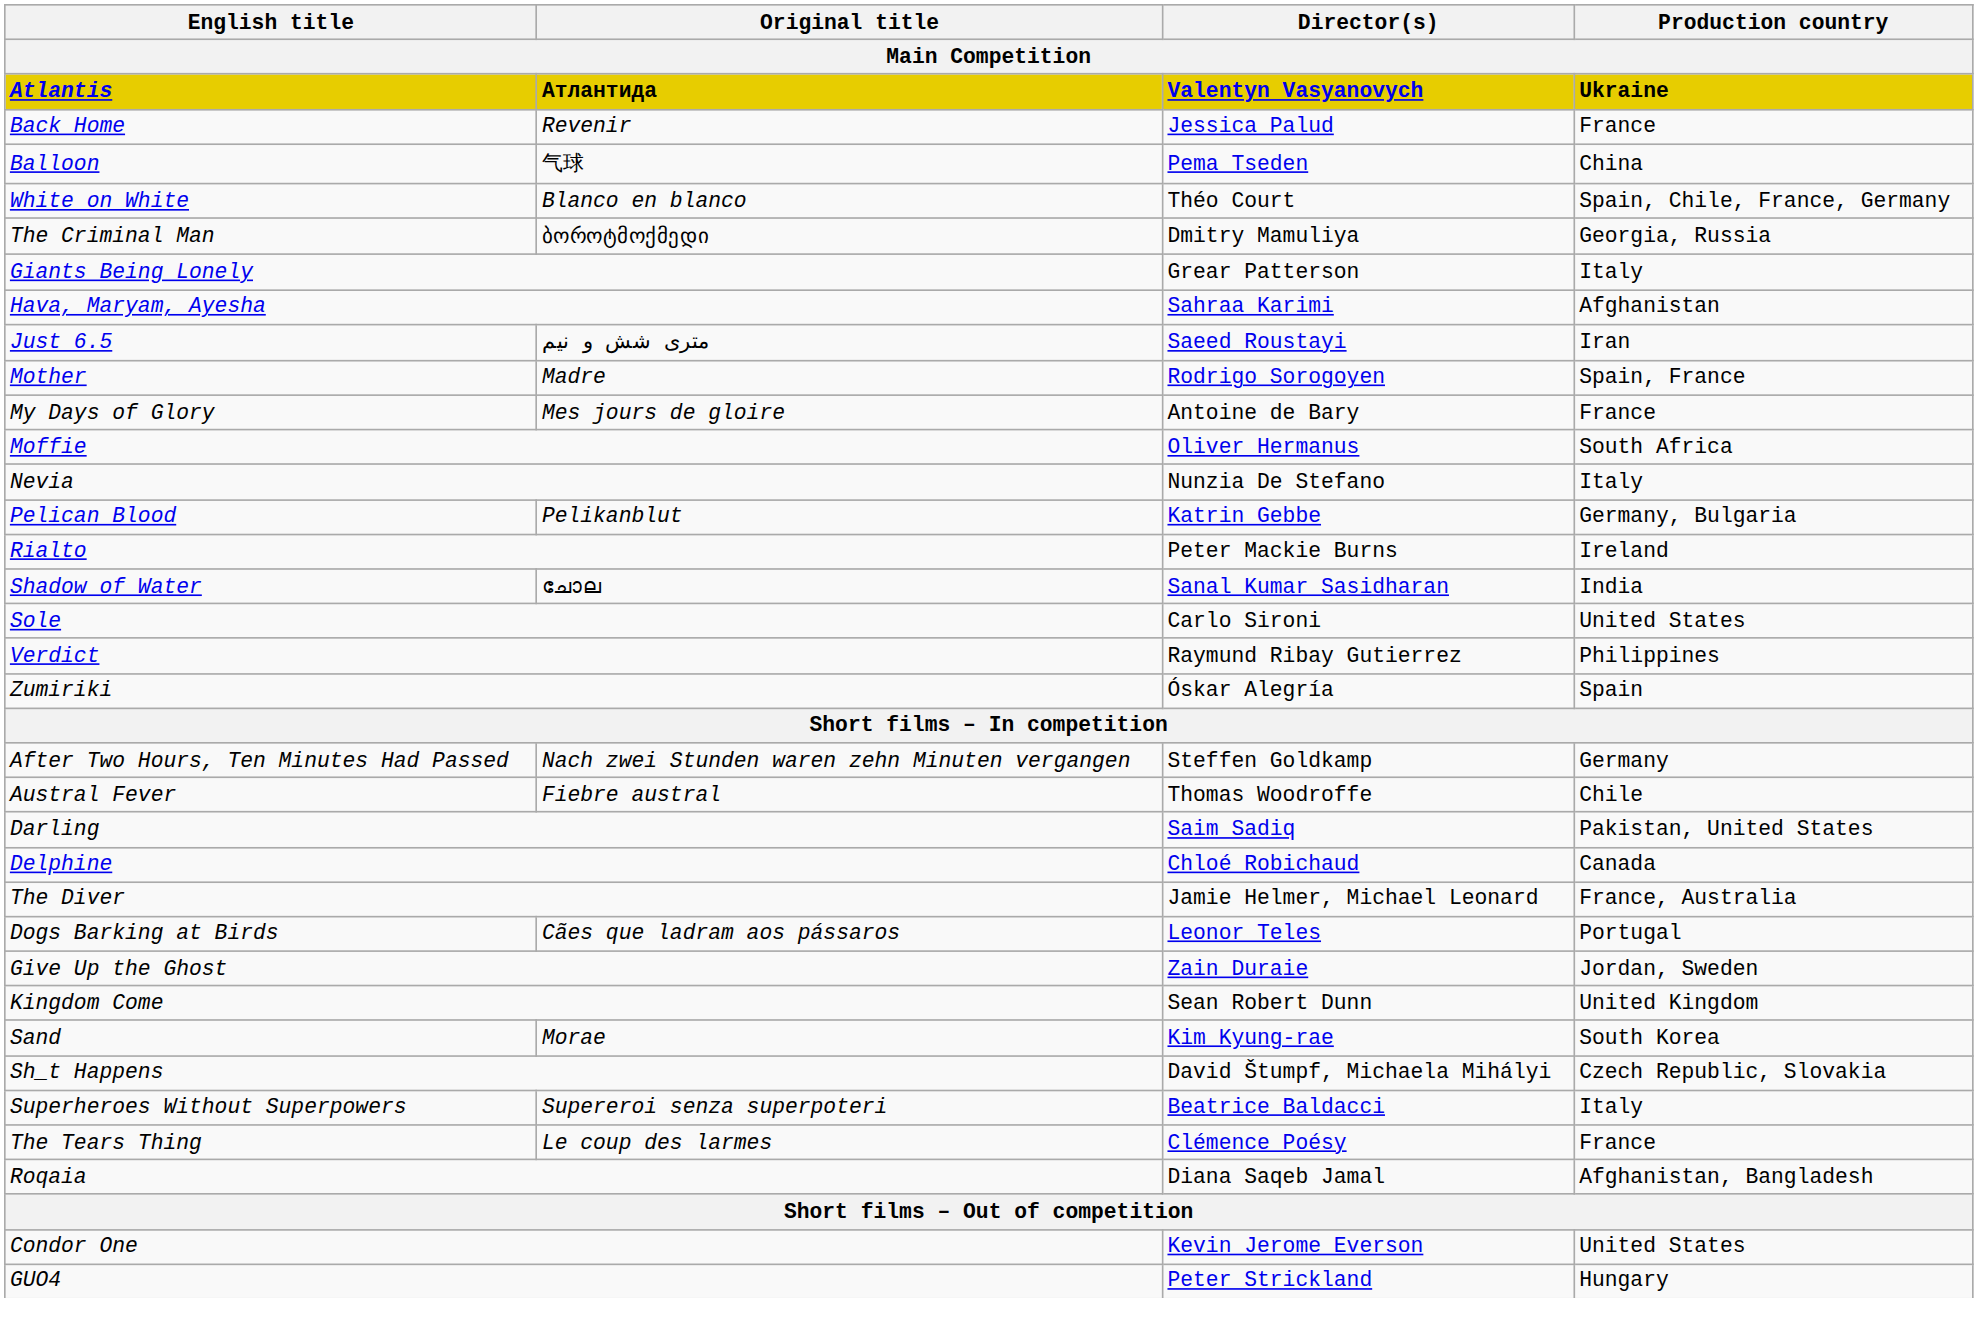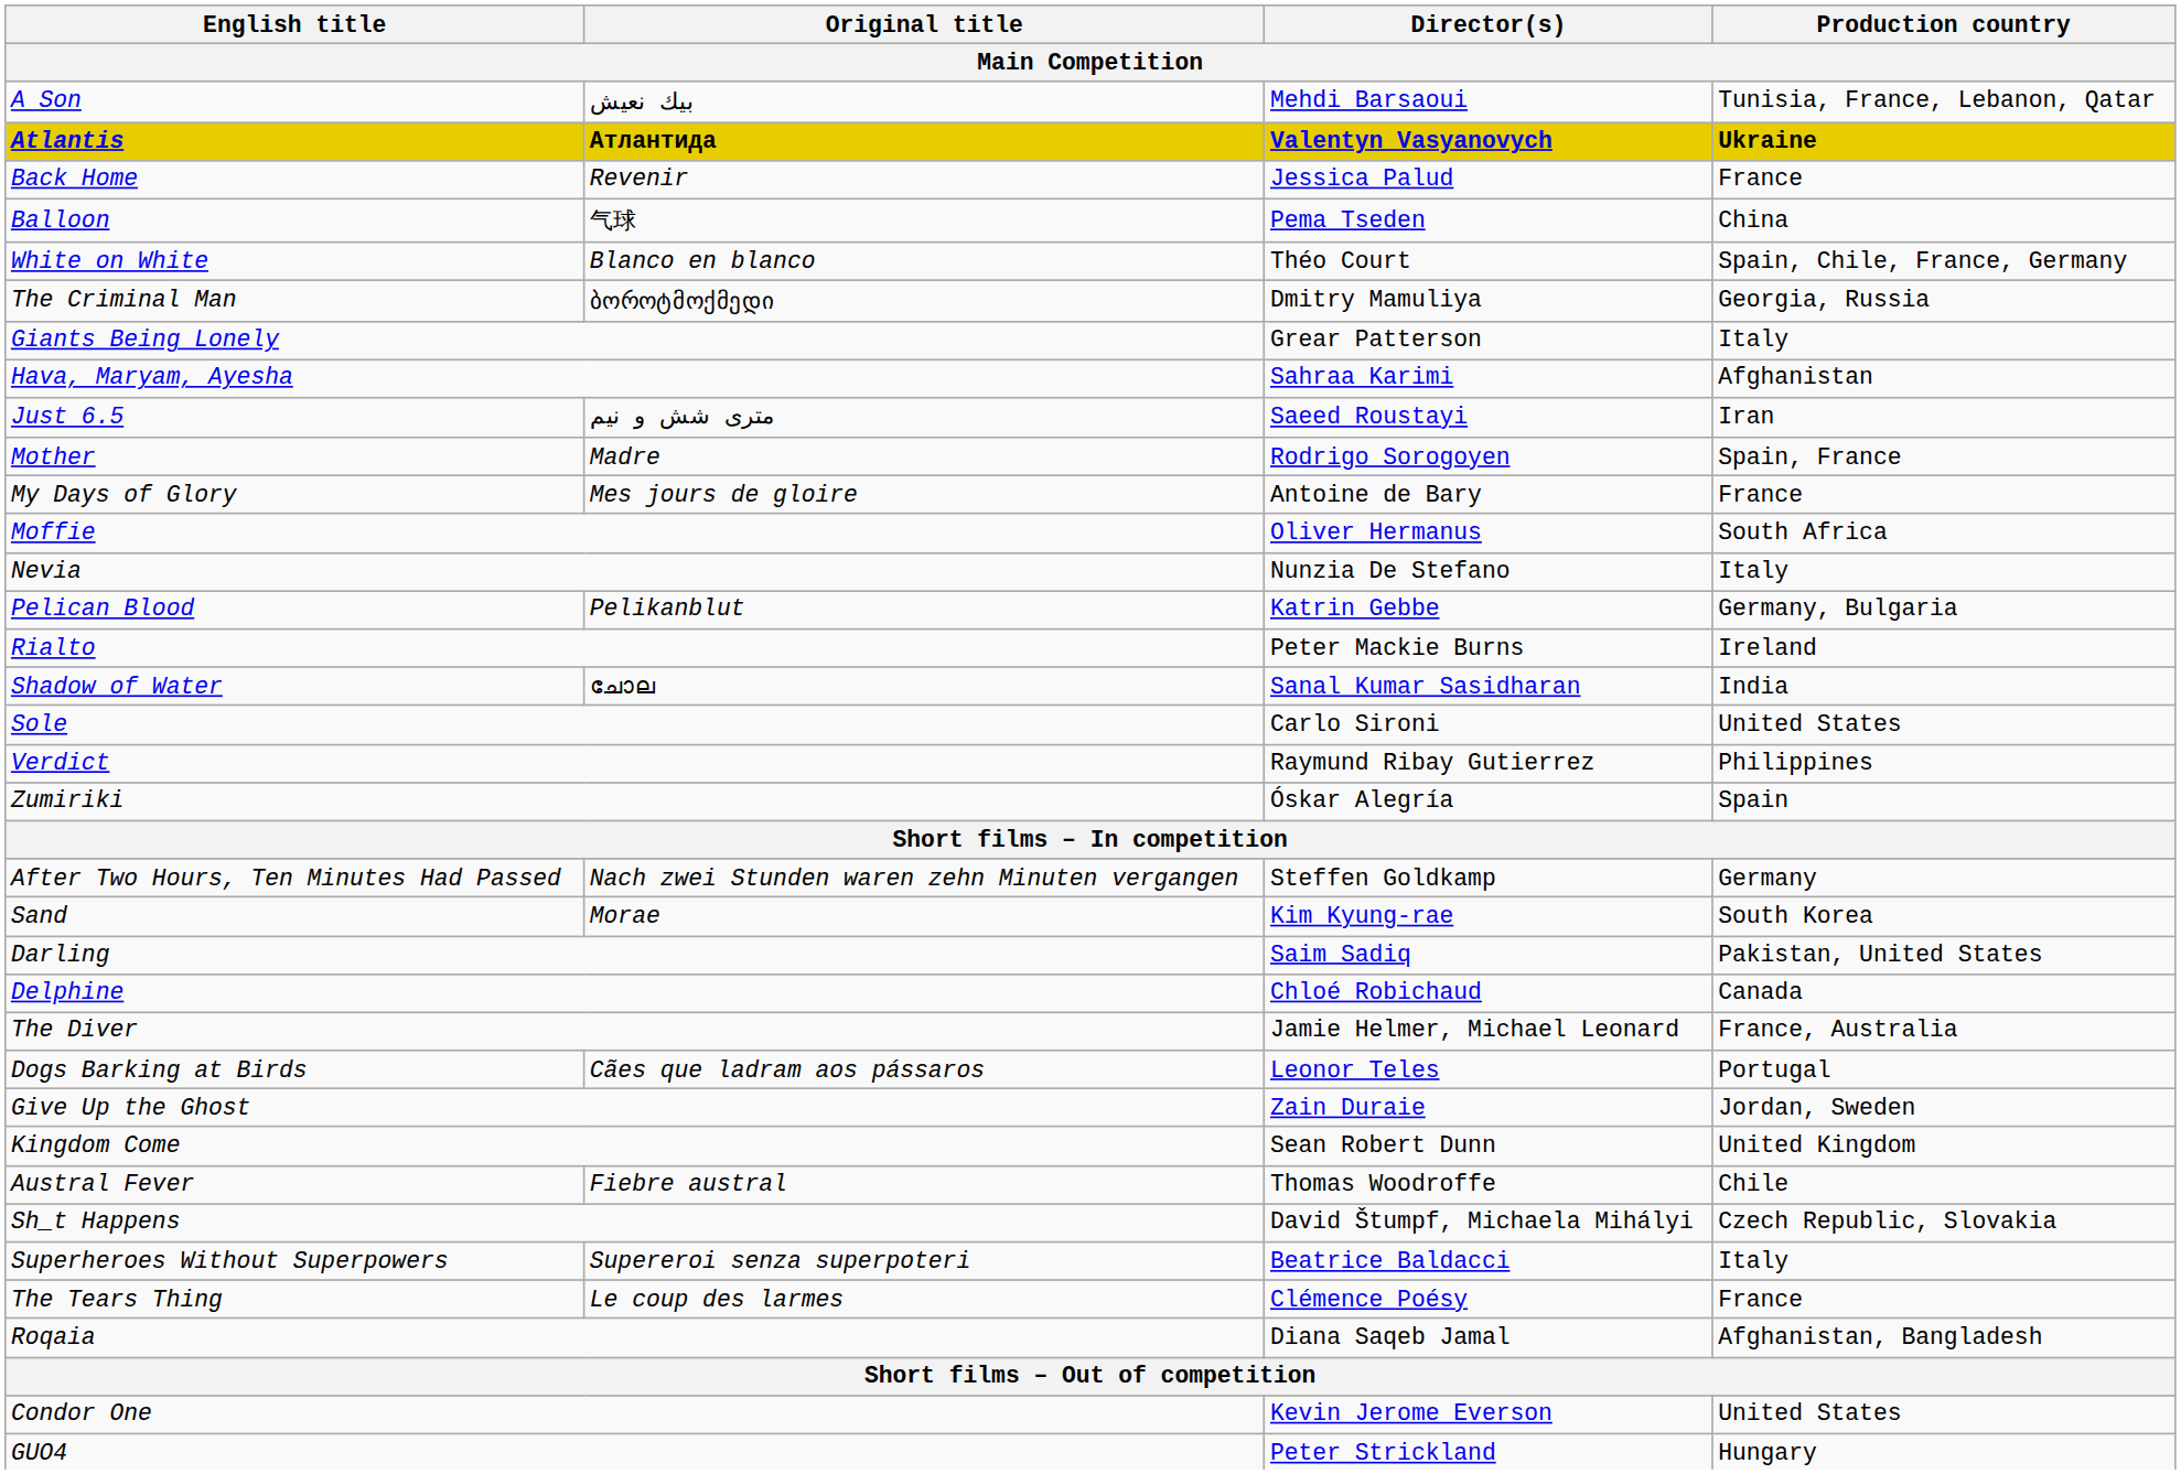 <table class="wikitable" style="width:95%; margin-bottom:0px">
 <tr>
 <th>English title</th>
 <th>Original title</th>
 <th>Director(s)</th>
 <th>Production country</th>
 </tr>
 <tr>
 <th colspan="4">Main Competition</th>
+</tr>
+<tr>
+<td><em><a href='#'>A Son</a></em></td>
+<td>بيك نعيش</td>
+<td data-sort-value="Barsaoui"><a href='#'>Mehdi Barsaoui</a></td>
+<td>Tunisia, France, Lebanon, Qatar</td>
 </tr>
 <tr style="background:#E7CD00;">
 <td><em><a href='#'><strong>Atlantis</strong></a></em></td>
 <td><strong>Атлантида</strong></td>
 <td data-sort-value="Vasyanovych"><strong><a href='#'>Valentyn Vasyanovych</a></strong></td>
 <td><strong>Ukraine</strong></td>
 </tr>
 <tr>
 <td><em><a href='#'>Back Home</a></em></td>
 <td><em>Revenir</em></td>
 <td data-sort-value="Palud"><a href='#'>Jessica Palud</a></td>
 <td>France</td>
 </tr>
 <tr>
 <td><em><a href='#'>Balloon</a></em></td>
 <td>气球</td>
 <td data-sort-value="Tseden"><a href='#'>Pema Tseden</a></td>
 <td>China</td>
 </tr>
 <tr>
 <td><em><a href='#'>White on White</a></em></td>
 <td><em>Blanco en blanco</em></td>
 <td data-sort-value="Court">Théo Court</td>
 <td>Spain, Chile, France, Germany</td>
 </tr>
 <tr>
 <td><em>The Criminal Man</em></td>
 <td>ბოროტმოქმედი</td>
 <td data-sort-value="Mamuliya">Dmitry Mamuliya</td>
 <td>Georgia, Russia</td>
 </tr>
 <tr>
 <td colspan=2><em><a href='#'>Giants Being Lonely</a></em></td>
 <td data-sort-value="Patterson">Grear Patterson</td>
 <td>Italy</td>
 </tr>
 <tr>
 <td colspan=2><em><a href='#'>Hava, Maryam, Ayesha</a></em></td>
 <td data-sort-value="Karimi"><a href='#'>Sahraa Karimi</a></td>
 <td>Afghanistan</td>
 </tr>
 <tr>
 <td><em><a href='#'>Just 6.5</a></em></td>
 <td>متری شش و نیم</td>
 <td data-sort-value="Roustayi"><a href='#'>Saeed Roustayi</a></td>
 <td>Iran</td>
 </tr>
 <tr>
 <td><em><a href='#'>Mother</a></em></td>
 <td><em>Madre</em></td>
 <td data-sort-value="Sorogoyen"><a href='#'>Rodrigo Sorogoyen</a></td>
 <td>Spain, France</td>
 </tr>
 <tr>
 <td><em>My Days of Glory</em></td>
 <td><em>Mes jours de gloire</em></td>
 <td data-sort-value="de Bary">Antoine de Bary</td>
 <td>France</td>
 </tr>
 <tr>
 <td colspan=2><em><a href='#'>Moffie</a></em></td>
 <td data-sort-value="Hermanus"><a href='#'>Oliver Hermanus</a></td>
 <td>South Africa</td>
 </tr>
 <tr>
 <td colspan=2><em>Nevia</em></td>
 <td data-sort-value="De Stefano">Nunzia De Stefano</td>
 <td>Italy</td>
 </tr>
 <tr>
 <td><em><a href='#'>Pelican Blood</a></em></td>
 <td><em>Pelikanblut</em></td>
 <td data-sort-value="Gebbe"><a href='#'>Katrin Gebbe</a></td>
 <td>Germany, Bulgaria</td>
 </tr>
 <tr>
 <td colspan=2><em><a href='#'>Rialto</a></em></td>
 <td data-sort-value="Mackie Burns">Peter Mackie Burns</td>
 <td>Ireland</td>
 </tr>
 <tr>
 <td><em><a href='#'>Shadow of Water</a></em></td>
 <td>ചോല</td>
 <td data-sort-value="Sasidharan"><a href='#'>Sanal Kumar Sasidharan</a></td>
 <td>India</td>
 </tr>
 <tr>
 <td colspan=2><em><a href='#'>Sole</a></em></td>
 <td data-sort-value="Sironi">Carlo Sironi</td>
 <td>United States</td>
 </tr>
 <tr>
 <td colspan=2><em><a href='#'>Verdict</a></em></td>
 <td data-sort-value="Ribas Gutierrez">Raymund Ribay Gutierrez</td>
 <td>Philippines</td>
 </tr>
 <tr>
 <td colspan=2><em>Zumiriki</em></td>
 <td data-sort-value="Alegría">Óskar Alegría</td>
 <td>Spain</td>
 </tr>
 <tr>
 <th colspan="4">Short films – In competition</th>
 </tr>
 <tr>
 <td><em>After Two Hours, Ten Minutes Had Passed</em></td>
 <td><em>Nach zwei Stunden waren zehn Minuten vergangen</em></td>
 <td>Steffen Goldkamp</td>
 <td>Germany</td>
 </tr>
 <tr>
-<td><em>Austral Fever</em></td>
-<td><em>Fiebre austral</em></td>
-<td>Thomas Woodroffe</td>
-<td>Chile</td>
+<td><em>Sand</em></td>
+<td><em>Morae</em></td>
+<td><a href='#'>Kim Kyung-rae</a></td>
+<td>South Korea</td>
 </tr>
 <tr>
 <td colspan="2"><em>Darling</em></td>
 <td><a href='#'>Saim Sadiq</a></td>
 <td>Pakistan, United States</td>
 </tr>
 <tr>
 <td colspan="2"><em><a href='#'>Delphine</a></em></td>
 <td><a href='#'>Chloé Robichaud</a></td>
 <td>Canada</td>
 </tr>
 <tr>
 <td colspan="2"><em>The Diver</em></td>
 <td>Jamie Helmer, Michael Leonard</td>
 <td>France, Australia</td>
 </tr>
 <tr>
 <td><em>Dogs Barking at Birds</em></td>
 <td><em>Cães que ladram aos pássaros</em></td>
 <td><a href='#'>Leonor Teles</a></td>
 <td>Portugal</td>
 </tr>
 <tr>
 <td colspan="2"><em>Give Up the Ghost</em></td>
 <td><a href='#'>Zain Duraie</a></td>
 <td>Jordan, Sweden</td>
 </tr>
 <tr>
 <td colspan="2"><em>Kingdom Come</em></td>
 <td>Sean Robert Dunn</td>
 <td>United Kingdom</td>
 </tr>
 <tr>
-<td><em>Sand</em></td>
-<td><em>Morae</em></td>
-<td><a href='#'>Kim Kyung-rae</a></td>
-<td>South Korea</td>
+<td><em>Austral Fever</em></td>
+<td><em>Fiebre austral</em></td>
+<td>Thomas Woodroffe</td>
+<td>Chile</td>
 </tr>
 <tr>
 <td colspan="2"><em>Sh_t Happens</em></td>
 <td>David Štumpf, Michaela Mihályi</td>
 <td>Czech Republic, Slovakia</td>
 </tr>
 <tr>
 <td><em>Superheroes Without Superpowers</em></td>
 <td><em>Supereroi senza superpoteri</em></td>
 <td><a href='#'>Beatrice Baldacci</a></td>
 <td>Italy</td>
 </tr>
 <tr>
 <td><em>The Tears Thing</em></td>
 <td><em>Le coup des larmes</em></td>
 <td><a href='#'>Clémence Poésy</a></td>
 <td>France</td>
 </tr>
 <tr>
 <td colspan="2"><em>Roqaia</em></td>
 <td>Diana Saqeb Jamal</td>
 <td>Afghanistan, Bangladesh</td>
 </tr>
 <tr>
 <th colspan="4">Short films – Out of competition</th>
 </tr>
 <tr>
 <td colspan="2"><em>Condor One</em></td>
 <td><a href='#'>Kevin Jerome Everson</a></td>
 <td>United States</td>
 </tr>
 <tr>
 <td colspan="2"><em>GUO4</em></td>
 <td><a href='#'>Peter Strickland</a></td>
 <td>Hungary</td>
 </tr>
 </table>
